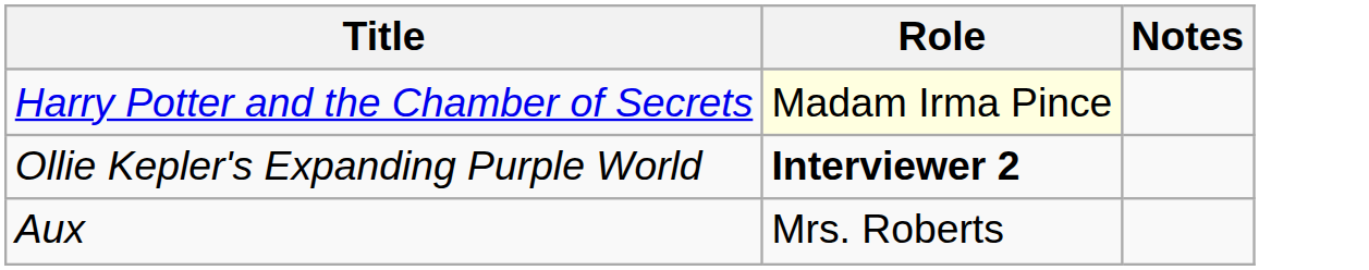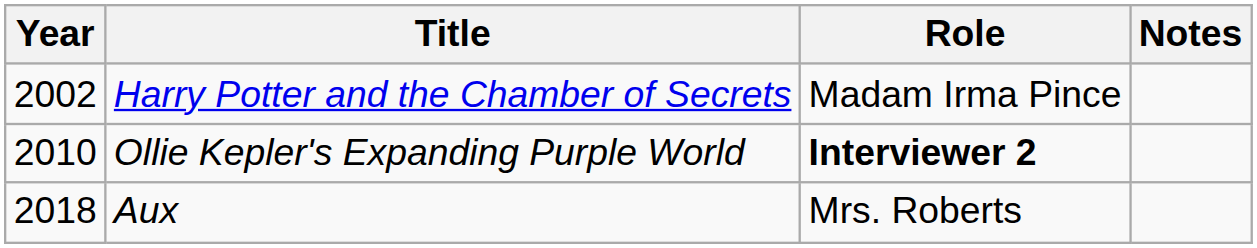 <table class="wikitable">
 <tr>
+<th>Year</th>
 <th>Title</th>
 <th>Role</th>
 <th>Notes</th>
 </tr>
 <tr>
+<td>2002</td>
 <td><em><a href='#'>Harry Potter and the Chamber of Secrets</a></em></td>
-<td style="background: lightyellow;">Madam Irma Pince</td>
+<td>Madam Irma Pince</td>
 <td></td>
 </tr>
 <tr>
+<td>2010</td>
 <td><em>Ollie Kepler's Expanding Purple World</em></td>
 <td><strong>Interviewer 2</strong></td>
 <td></td>
 </tr>
 <tr>
+<td>2018</td>
 <td><em>Aux</em></td>
 <td>Mrs. Roberts</td>
 <td></td>
 </tr>
 </table>
